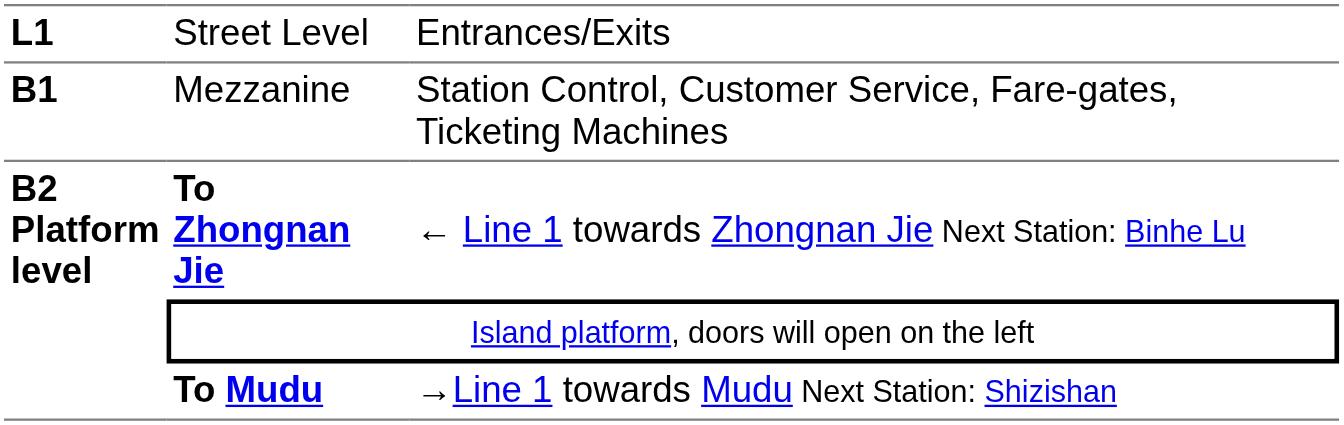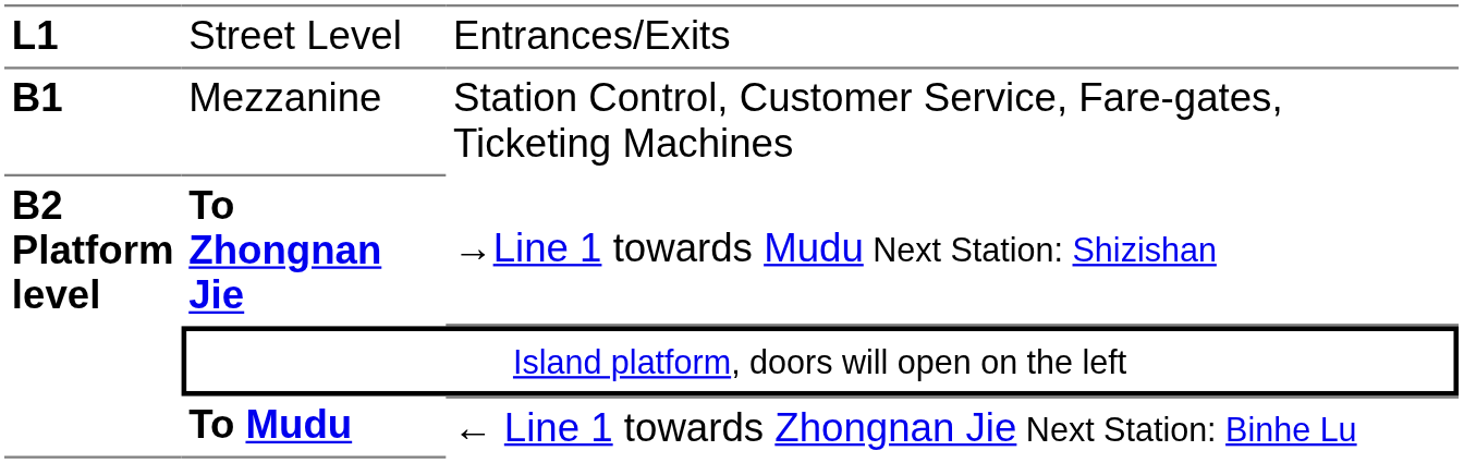 <table table border=0 cellspacing=0 cellpadding=3>
 <tr>
 <td style="border-top:solid 1px gray;border-bottom:solid 1px gray;" valign=top width=50><strong>L1</strong></td>
 <td style="border-top:solid 1px gray;border-bottom:solid 1px gray;" valign=top width=100>Street Level</td>
 <td style="border-top:solid 1px gray;border-bottom:solid 1px gray;" valign=top width=400>Entrances/Exits</td>
 </tr>
 <tr>
 <td valign=top width=50><strong>B1</strong></td>
 <td valign=top width=100>Mezzanine</td>
 <td valign=top width=400>Station Control, Customer Service, Fare-gates, Ticketing Machines</td>
 </tr>
 <tr>
 <td style="border-top:solid 1px gray;border-bottom:solid 1px gray;" valign=top width=50 rowspan=3><strong>B2<br>Platform level</strong></td>
 <td style="border-top:solid 1px gray;" width=100><span><strong>To <a href='#'>Zhongnan Jie</a></strong></span></td>
-<td style="border-top:solid 1px gray;" width=400>← <a href='#'>Line 1</a>  towards <a href='#'>Zhongnan Jie</a><small> Next Station: <a href='#'>Binhe Lu</a></small></td>
+<td style="border-bottom:solid 1px gray;">→<a href='#'>Line 1</a>  towards <a href='#'>Mudu</a><small> Next Station: <a href='#'>Shizishan</a></small></td>
 </tr>
 <tr>
 <td style="border-bottom:solid 2px black;border-top:solid 2px black;border-right:solid 2px black;border-left:solid 2px black;text-align:center;" colspan=2><small><a href='#'>Island platform</a>, doors will open on the left</small></td>
 </tr>
 <tr>
 <td style="border-bottom:solid 1px gray;"><span><strong>To <a href='#'>Mudu</a></strong></span></td>
-<td style="border-bottom:solid 1px gray;">→<a href='#'>Line 1</a>  towards <a href='#'>Mudu</a><small> Next Station: <a href='#'>Shizishan</a></small></td>
+<td style="border-top:solid 1px gray;" width=400>← <a href='#'>Line 1</a>  towards <a href='#'>Zhongnan Jie</a><small> Next Station: <a href='#'>Binhe Lu</a></small></td>
 </tr>
 </table>
